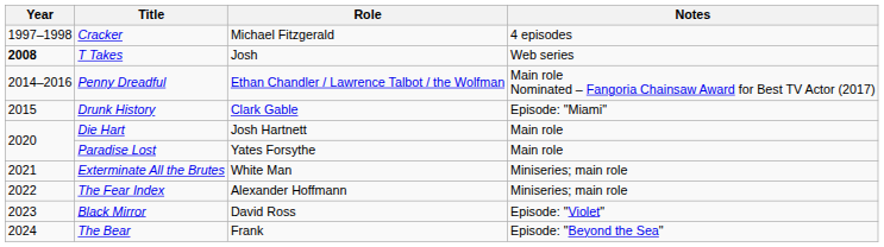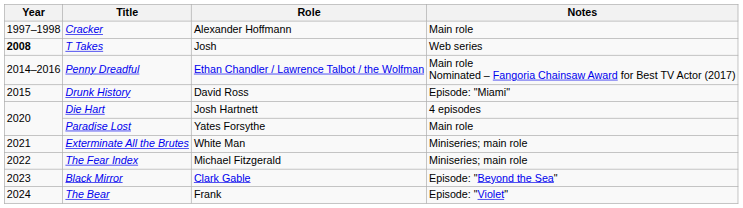 <table class="wikitable sortable">
 <tr>
 <th>Year</th>
 <th>Title</th>
 <th>Role</th>
 <th class="unsortable">Notes</th>
 </tr>
 <tr>
 <td>1997–1998</td>
 <td><em><a href='#'>Cracker</a></em></td>
-<td>Michael Fitzgerald</td>
-<td>4 episodes</td>
+<td>Alexander Hoffmann</td>
+<td>Main role</td>
 </tr>
 <tr>
 <td><strong>2008</strong></td>
 <td><em><a href='#'>T Takes</a></em></td>
 <td>Josh</td>
 <td>Web series</td>
 </tr>
 <tr>
 <td>2014–2016</td>
 <td><em><a href='#'>Penny Dreadful</a></em></td>
 <td><a href='#'>Ethan Chandler / Lawrence Talbot / the Wolfman</a></td>
 <td>Main role<br>Nominated – <a href='#'>Fangoria Chainsaw Award</a> for Best TV Actor (2017)</td>
 </tr>
 <tr>
 <td>2015</td>
 <td><em><a href='#'>Drunk History</a></em></td>
-<td><a href='#'>Clark Gable</a></td>
+<td>David Ross</td>
 <td>Episode: "Miami"</td>
 </tr>
 <tr>
 <td rowspan="2">2020</td>
 <td><em><a href='#'>Die Hart</a></em></td>
 <td>Josh Hartnett</td>
-<td>Main role</td>
+<td>4 episodes</td>
 </tr>
 <tr>
 <td><em><a href='#'>Paradise Lost</a></em></td>
 <td>Yates Forsythe</td>
 <td>Main role</td>
 </tr>
 <tr>
 <td>2021</td>
 <td><em><a href='#'>Exterminate All the Brutes</a></em></td>
 <td>White Man</td>
 <td>Miniseries; main role</td>
 </tr>
 <tr>
 <td>2022</td>
 <td data-sort-value="Fear Index, The"><em><a href='#'>The Fear Index</a></em></td>
-<td>Alexander Hoffmann</td>
+<td>Michael Fitzgerald</td>
 <td>Miniseries; main role</td>
 </tr>
 <tr>
 <td>2023</td>
 <td><em><a href='#'>Black Mirror</a></em></td>
-<td>David Ross</td>
-<td>Episode: "<a href='#'>Violet</a>"</td>
+<td><a href='#'>Clark Gable</a></td>
+<td>Episode: "<a href='#'>Beyond the Sea</a>"</td>
 </tr>
 <tr>
 <td>2024</td>
 <td data-sort-value="Bear, The"><em><a href='#'>The Bear</a></em></td>
 <td>Frank</td>
-<td>Episode: "<a href='#'>Beyond the Sea</a>"</td>
+<td>Episode: "<a href='#'>Violet</a>"</td>
 </tr>
 </table>
